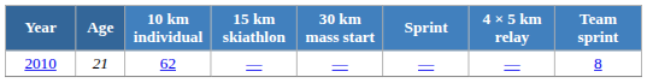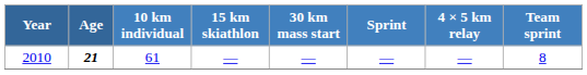 <table class="wikitable" style="font-size:95%; text-align:center; border:grey solid 1px; border-collapse:collapse; background:#ffffff;">
 <tr>
 <th style="background-color:#369; color:white; width:60px;"> Year </th>
 <th style="background-color:#369; color:white; width:40px;"> Age </th>
 <th style="background-color:#4180be; color:white; width:75px;"> 10 km <br> individual </th>
 <th style="background-color:#4180be; color:white; width:75px;"> 15 km <br> skiathlon </th>
 <th style="background-color:#4180be; color:white; width:75px;"> 30 km <br> mass start </th>
 <th style="background-color:#4180be; color:white; width:75px;"> Sprint </th>
 <th style="background-color:#4180be; color:white; width:75px;"> 4 × 5 km <br> relay </th>
 <th style="background-color:#4180be; color:white; width:75px;"> Team <br> sprint </th>
 </tr>
 <tr>
 <td><a href='#'>2010</a></td>
-<td><em>21</em></td>
-<td><a href='#'>62</a></td>
+<td><strong><em>21</em></strong></td>
+<td><a href='#'>61</a></td>
 <td><a href='#'>—</a></td>
 <td><a href='#'>—</a></td>
 <td><a href='#'>—</a></td>
 <td><a href='#'>—</a></td>
 <td><a href='#'>8</a></td>
 </tr>
 <tr>
 </tr>
 </table>
